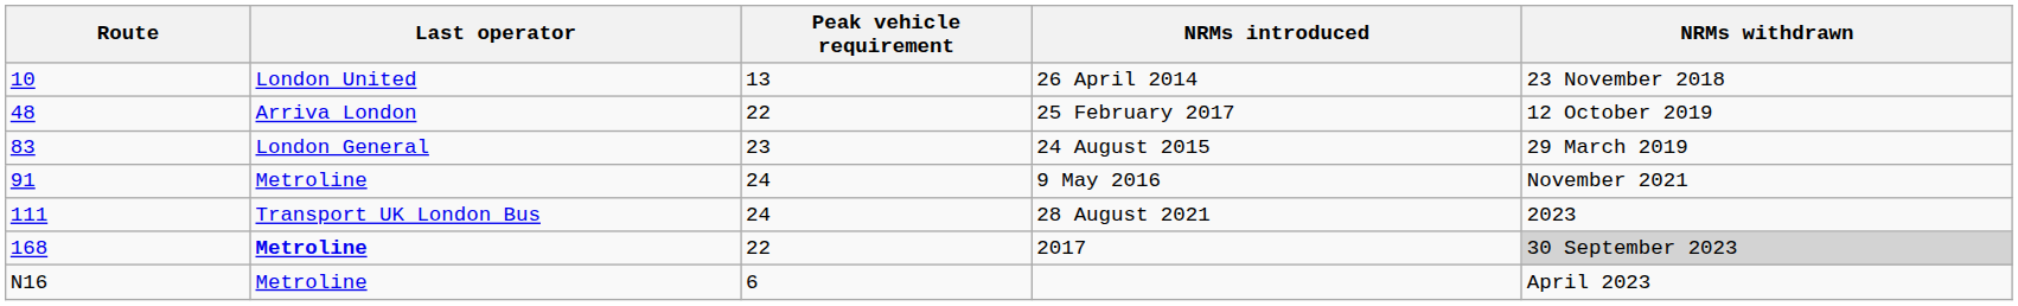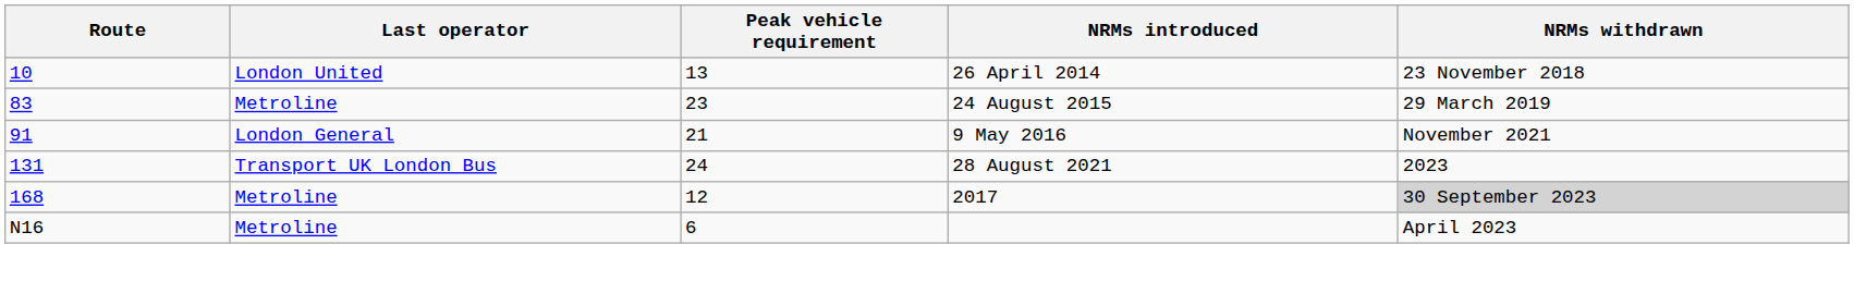 <table class="wikitable sortable"  style="width:100%;">
 <tr>
 <th style="width:5%;">Route</th>
 <th style="width:10%;">Last operator</th>
 <th style="width:5%;">Peak vehicle requirement</th>
 <th style="width:10%;">NRMs introduced</th>
 <th style="width:10%;">NRMs withdrawn</th>
 </tr>
 <tr>
 <td><a href='#'>10</a></td>
 <td><a href='#'>London United</a></td>
 <td>13</td>
 <td>26 April 2014</td>
 <td>23 November 2018</td>
 </tr>
 <tr>
-<td><a href='#'>48</a></td>
-<td><a href='#'>Arriva London</a></td>
-<td>22</td>
-<td>25 February 2017</td>
-<td>12 October 2019</td>
-</tr>
-<tr>
 <td><a href='#'>83</a></td>
-<td><a href='#'>London General</a></td>
+<td><a href='#'>Metroline</a></td>
 <td>23</td>
 <td>24 August 2015</td>
 <td>29 March 2019</td>
 </tr>
 <tr>
 <td><a href='#'>91</a></td>
-<td><a href='#'>Metroline</a></td>
-<td>24</td>
+<td><a href='#'>London General</a></td>
+<td>21</td>
 <td>9 May 2016</td>
 <td>November 2021</td>
 </tr>
 <tr>
-<td><a href='#'>111</a></td>
+<td><a href='#'>131</a></td>
 <td><a href='#'>Transport UK London Bus</a></td>
 <td>24</td>
 <td>28 August 2021</td>
 <td>2023</td>
 </tr>
 <tr>
 <td><a href='#'>168</a></td>
-<td><strong><a href='#'>Metroline</a></strong></td>
-<td>22</td>
+<td><a href='#'>Metroline</a></td>
+<td>12</td>
 <td>2017</td>
 <td style="background: lightgrey;">30 September 2023</td>
 </tr>
 <tr>
 <td>N16</td>
 <td><a href='#'>Metroline</a></td>
 <td>6</td>
 <td></td>
 <td>April 2023</td>
 </tr>
 </table>
